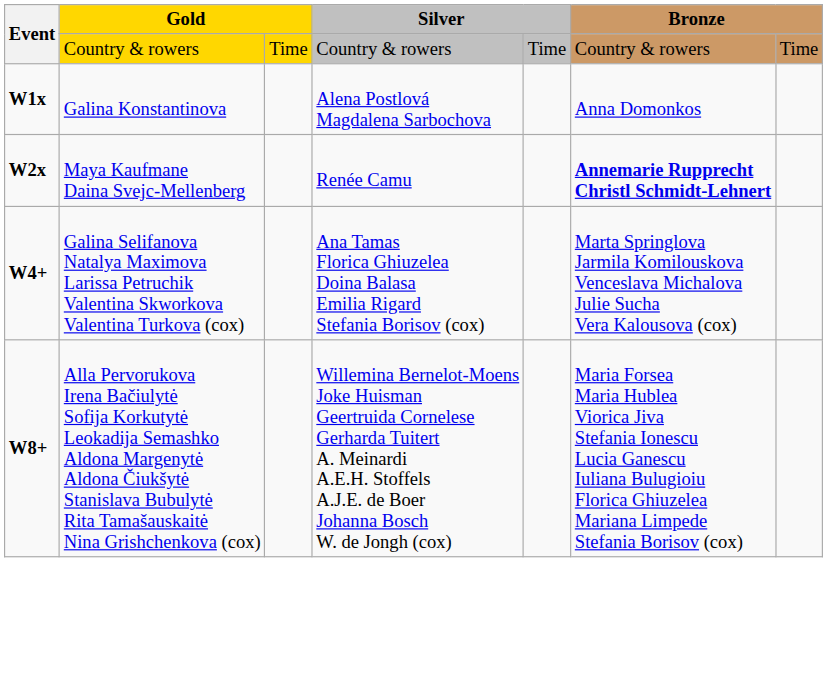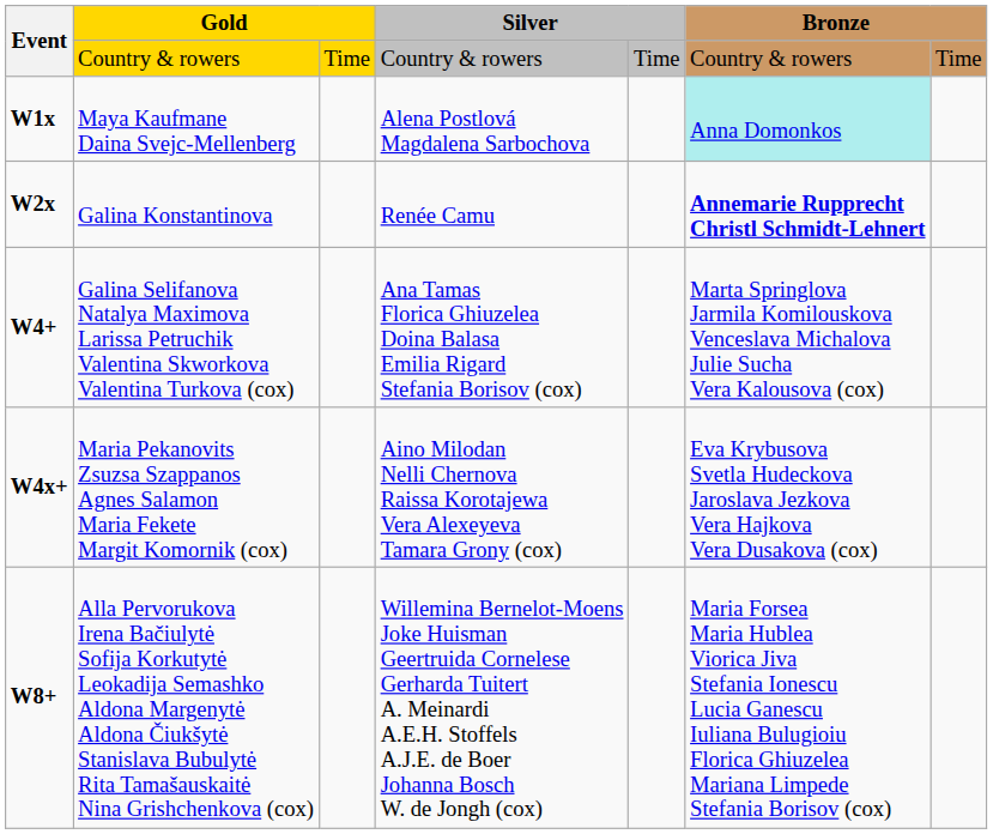 <table class="wikitable">
 <tr>
 <th rowspan="2">Event</th>
 <th colspan="2" style="background:gold;">Gold</th>
 <th colspan="2" style="background:silver;">Silver</th>
 <th colspan="2" style="background:#c96;">Bronze</th>
 </tr>
 <tr>
 <td style="background:gold;">Country & rowers</td>
 <td style="background:gold;">Time</td>
 <td style="background:silver;">Country & rowers</td>
 <td style="background:silver;">Time</td>
 <td style="background:#c96;">Country & rowers</td>
 <td style="background:#c96;">Time</td>
 </tr>
 <tr>
 <td><strong>W1x</strong></td>
-<td> <br> <a href='#'>Galina Konstantinova</a></td>
+<td> <br> <a href='#'>Maya Kaufmane</a> <br> <a href='#'>Daina Svejc-Mellenberg</a></td>
 <td></td>
 <td> <br> <a href='#'>Alena Postlová</a> <br> <a href='#'>Magdalena Sarbochova</a></td>
 <td></td>
-<td> <br> <a href='#'>Anna Domonkos</a></td>
+<td style="background: paleturquoise;"> <br> <a href='#'>Anna Domonkos</a></td>
 <td></td>
 </tr>
 <tr>
 <td><strong>W2x</strong></td>
-<td> <br> <a href='#'>Maya Kaufmane</a> <br> <a href='#'>Daina Svejc-Mellenberg</a></td>
+<td> <br> <a href='#'>Galina Konstantinova</a></td>
 <td></td>
 <td> <br> <a href='#'>Renée Camu</a></td>
 <td></td>
 <td><strong> <br> <a href='#'>Annemarie Rupprecht</a> <br> <a href='#'>Christl Schmidt-Lehnert</a></strong></td>
 <td></td>
 </tr>
 <tr>
 <td><strong> W4+</strong></td>
 <td> <br> <a href='#'>Galina Selifanova</a> <br> <a href='#'>Natalya Maximova</a> <br> <a href='#'>Larissa Petruchik</a> <br> <a href='#'>Valentina Skworkova</a> <br> <a href='#'>Valentina Turkova</a> (cox)</td>
 <td></td>
 <td> <br> <a href='#'>Ana Tamas</a> <br> <a href='#'>Florica Ghiuzelea</a> <br> <a href='#'>Doina Balasa</a> <br> <a href='#'>Emilia Rigard</a> <br> <a href='#'>Stefania Borisov</a> (cox)</td>
 <td></td>
 <td> <br> <a href='#'>Marta Springlova</a> <br> <a href='#'>Jarmila Komilouskova</a> <br> <a href='#'>Venceslava Michalova</a> <br> <a href='#'>Julie Sucha</a> <br> <a href='#'>Vera Kalousova</a> (cox)</td>
 <td></td>
 </tr>
 <tr>
+<td><strong>W4x+</strong></td>
+<td> <br> <a href='#'>Maria Pekanovits</a> <br> <a href='#'>Zsuzsa Szappanos</a> <br> <a href='#'>Agnes Salamon</a> <br> <a href='#'>Maria Fekete</a> <br> <a href='#'>Margit Komornik</a> (cox)</td>
+<td></td>
+<td> <br> <a href='#'>Aino Milodan</a> <br> <a href='#'>Nelli Chernova</a> <br> <a href='#'>Raissa Korotajewa</a> <br> <a href='#'>Vera Alexeyeva</a> <br> <a href='#'>Tamara Grony</a> (cox)</td>
+<td></td>
+<td> <br> <a href='#'>Eva Krybusova</a> <br> <a href='#'>Svetla Hudeckova</a> <br> <a href='#'>Jaroslava Jezkova</a> <br> <a href='#'>Vera Hajkova</a> <br> <a href='#'>Vera Dusakova</a> (cox)</td>
+<td></td>
+</tr>
+<tr>
 <td><strong>W8+</strong></td>
 <td> <br> <a href='#'>Alla Pervorukova</a> <br> <a href='#'>Irena Bačiulytė</a> <br> <a href='#'>Sofija Korkutytė</a> <br> <a href='#'>Leokadija Semashko</a> <br> <a href='#'>Aldona Margenytė</a> <br> <a href='#'>Aldona Čiukšytė</a> <br> <a href='#'>Stanislava Bubulytė</a> <br> <a href='#'>Rita Tamašauskaitė</a> <br> <a href='#'>Nina Grishchenkova</a> (cox)</td>
 <td></td>
 <td> <br> <a href='#'>Willemina Bernelot-Moens</a> <br> <a href='#'>Joke Huisman</a> <br> <a href='#'>Geertruida Cornelese</a> <br> <a href='#'>Gerharda Tuitert</a> <br> A. Meinardi <br> A.E.H. Stoffels <br> A.J.E. de Boer <br> <a href='#'>Johanna Bosch</a> <br> W. de Jongh (cox)</td>
 <td></td>
 <td> <br> <a href='#'>Maria Forsea</a> <br> <a href='#'>Maria Hublea</a> <br> <a href='#'>Viorica Jiva</a> <br> <a href='#'>Stefania Ionescu</a> <br> <a href='#'>Lucia Ganescu</a> <br> <a href='#'>Iuliana Bulugioiu</a> <br> <a href='#'>Florica Ghiuzelea</a> <br> <a href='#'>Mariana Limpede</a> <br> <a href='#'>Stefania Borisov</a> (cox)</td>
 <td></td>
 </tr>
 </table>
